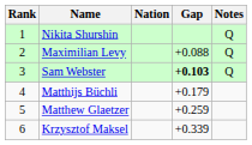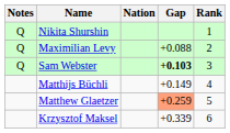 <table class="wikitable sortable" style="text-align:center">
 <tr>
-<th>Rank</th>
+<th>Notes</th>
 <th>Name</th>
 <th>Nation</th>
 <th>Gap</th>
-<th>Notes</th>
+<th>Rank</th>
 </tr>
 <tr bgcolor=ccffcc>
-<td>1</td>
+<td>Q</td>
 <td align=left><a href='#'>Nikita Shurshin</a></td>
 <td align=left></td>
 <td></td>
-<td>Q</td>
+<td>1</td>
 </tr>
 <tr bgcolor=ccffcc>
-<td>2</td>
+<td>Q</td>
 <td align=left><a href='#'>Maximilian Levy</a></td>
 <td align=left></td>
 <td>+0.088</td>
-<td>Q</td>
+<td>2</td>
 </tr>
 <tr bgcolor=ccffcc>
-<td>3</td>
+<td>Q</td>
 <td align=left><a href='#'>Sam Webster</a></td>
 <td align=left></td>
 <td><strong>+0.103</strong></td>
-<td>Q</td>
+<td>3</td>
 </tr>
 <tr>
-<td>4</td>
+<td></td>
 <td align=left><a href='#'>Matthijs Büchli</a></td>
 <td align=left></td>
-<td>+0.179</td>
-<td></td>
+<td>+0.149</td>
+<td>4</td>
 </tr>
 <tr>
-<td>5</td>
+<td></td>
 <td align=left><a href='#'>Matthew Glaetzer</a></td>
 <td align=left></td>
-<td>+0.259</td>
-<td></td>
+<td style="background: lightsalmon;">+0.259</td>
+<td>5</td>
 </tr>
 <tr>
-<td>6</td>
+<td></td>
 <td align=left><a href='#'>Krzysztof Maksel</a></td>
 <td align=left></td>
 <td>+0.339</td>
-<td></td>
+<td>6</td>
 </tr>
 </table>
